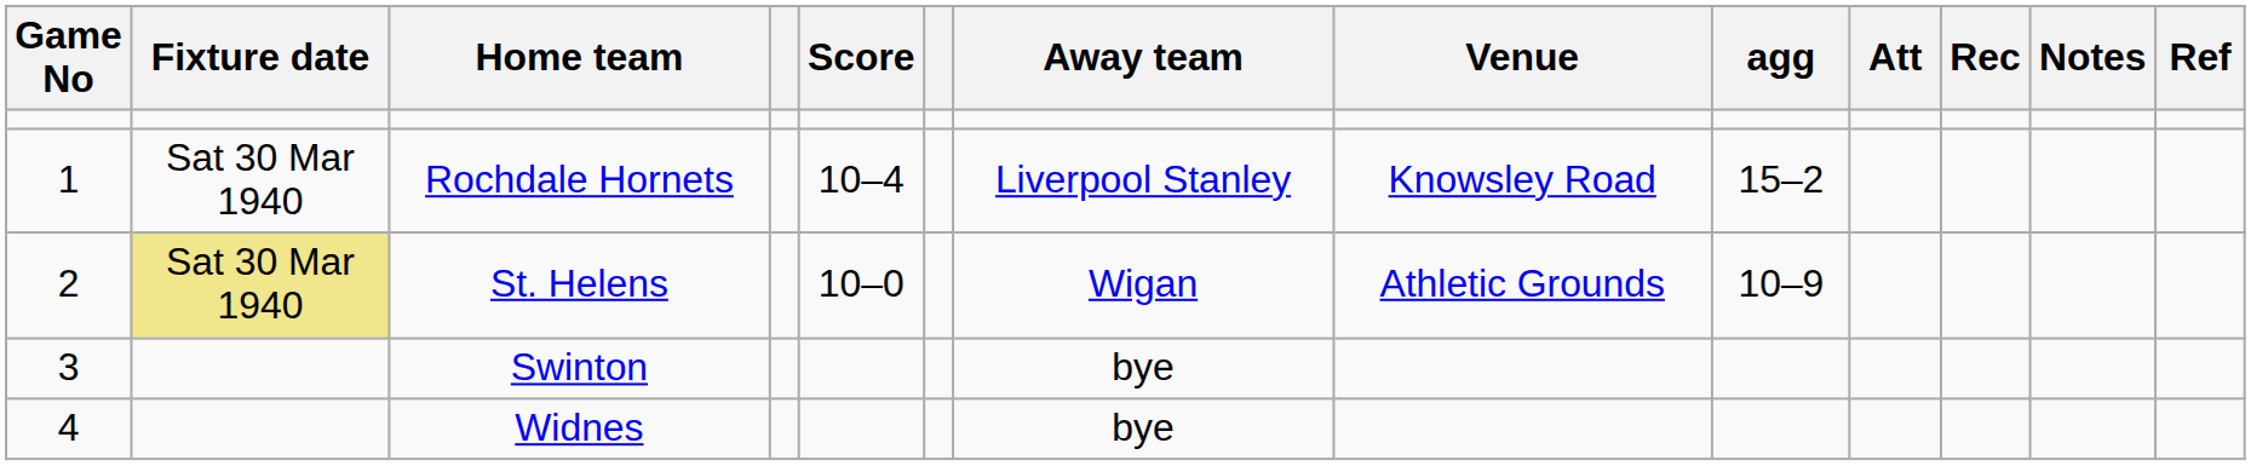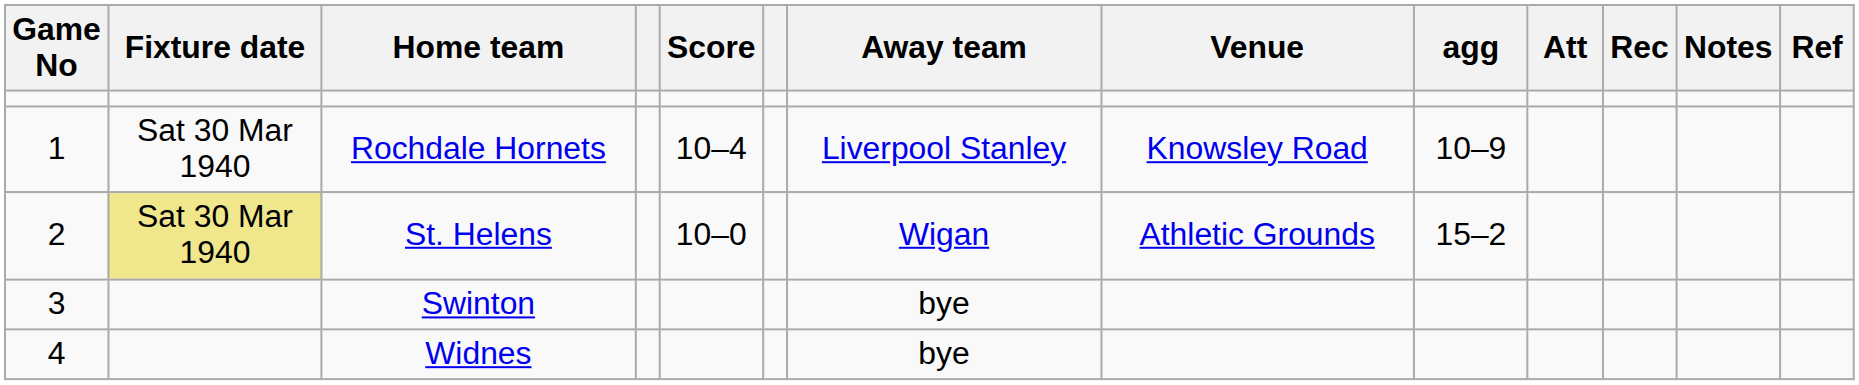 <table class="wikitable" style="text-align:center;">
 <tr>
 <th width=20 abbr="No">Game No</th>
 <th width=100 abbr="Date">Fixture date</th>
 <th width=150 abbr="Home team">Home team</th>
 <th width=5 abbr="space"></th>
 <th width=20 abbr="Score">Score</th>
 <th width=5 abbr="space"></th>
 <th width=150 abbr="Away team">Away team</th>
 <th width=150 abbr="Venue">Venue</th>
 <th width=50 abbr="agg">agg</th>
 <th width=30 abbr="Att">Att</th>
 <th width=30 abbr="Rec">Rec</th>
 <th width=20 abbr="Notes">Notes</th>
 <th width=30 abbr="Ref">Ref</th>
 </tr>
 <tr>
 <td></td>
 <td></td>
 <td></td>
 <td></td>
 <td></td>
 <td></td>
 <td></td>
 <td></td>
 <td></td>
 <td></td>
 <td></td>
 <td></td>
 </tr>
 <tr>
 <td>1</td>
 <td>Sat 30 Mar 1940</td>
 <td><a href='#'>Rochdale Hornets</a></td>
 <td></td>
 <td>10–4</td>
 <td></td>
 <td><a href='#'>Liverpool Stanley</a></td>
 <td><a href='#'>Knowsley Road</a></td>
-<td>15–2</td>
+<td>10–9</td>
 <td></td>
 <td></td>
 <td></td>
 <td></td>
 </tr>
 <tr>
 <td>2</td>
 <td style="background: khaki;">Sat 30 Mar 1940</td>
 <td><a href='#'>St. Helens</a></td>
 <td></td>
 <td>10–0</td>
 <td></td>
 <td><a href='#'>Wigan</a></td>
 <td><a href='#'>Athletic Grounds</a></td>
-<td>10–9</td>
+<td>15–2</td>
 <td></td>
 <td></td>
 <td></td>
 <td></td>
 </tr>
 <tr>
 <td>3</td>
 <td></td>
 <td><a href='#'>Swinton</a></td>
 <td></td>
 <td></td>
 <td></td>
 <td>bye</td>
 <td></td>
 <td></td>
 <td></td>
 <td></td>
 <td></td>
 <td></td>
 </tr>
 <tr>
 <td>4</td>
 <td></td>
 <td><a href='#'>Widnes</a></td>
 <td></td>
 <td></td>
 <td></td>
 <td>bye</td>
 <td></td>
 <td></td>
 <td></td>
 <td></td>
 <td></td>
 <td></td>
 </tr>
 </table>
